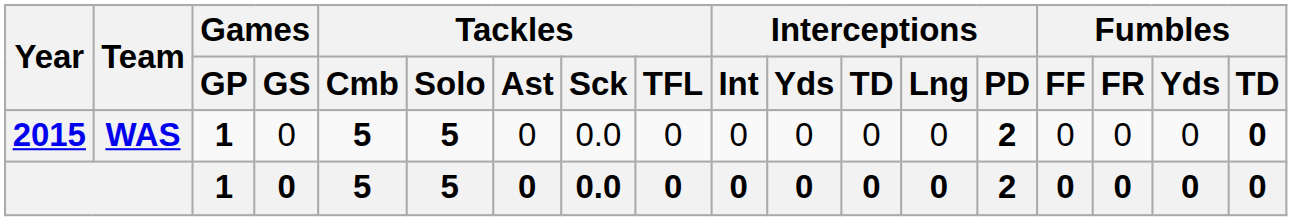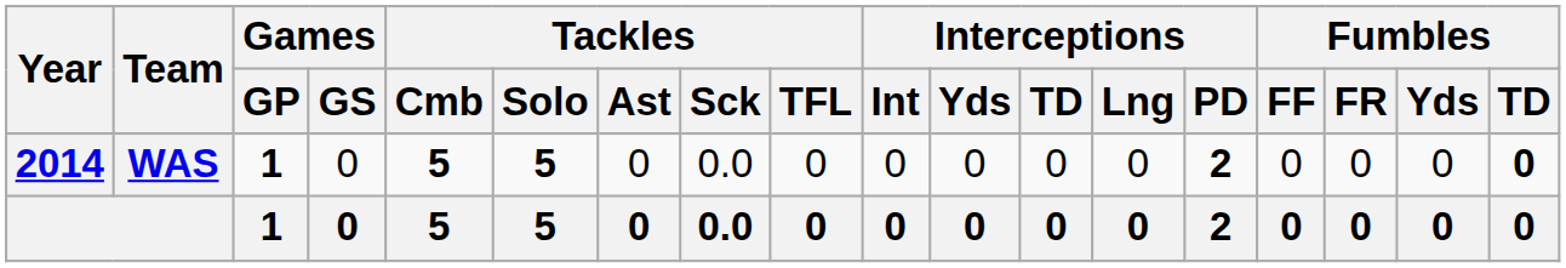 <table class="wikitable" style="text-align:center">
 <tr>
 <th rowspan="2">Year</th>
 <th rowspan="2">Team</th>
 <th colspan="2">Games</th>
 <th colspan="5">Tackles</th>
 <th colspan="5">Interceptions</th>
 <th colspan="4">Fumbles</th>
 </tr>
 <tr>
 <th>GP</th>
 <th>GS</th>
 <th>Cmb</th>
 <th>Solo</th>
 <th>Ast</th>
 <th>Sck</th>
 <th>TFL</th>
 <th>Int</th>
 <th>Yds</th>
 <th>TD</th>
 <th>Lng</th>
 <th>PD</th>
 <th>FF</th>
 <th>FR</th>
 <th>Yds</th>
 <th>TD</th>
 </tr>
 <tr>
-<th><a href='#'>2015</a></th>
+<th><a href='#'>2014</a></th>
 <th><a href='#'>WAS</a></th>
 <td><strong>1</strong></td>
 <td>0</td>
 <td><strong>5</strong></td>
 <td><strong>5</strong></td>
 <td>0</td>
 <td>0.0</td>
 <td>0</td>
 <td>0</td>
 <td>0</td>
 <td>0</td>
 <td>0</td>
 <td><strong>2</strong></td>
 <td>0</td>
 <td>0</td>
 <td>0</td>
 <td><strong>0</strong></td>
 </tr>
 <tr>
 <th colspan="2"></th>
 <th>1</th>
 <th>0</th>
 <th>5</th>
 <th>5</th>
 <th>0</th>
 <th>0.0</th>
 <th>0</th>
 <th>0</th>
 <th>0</th>
 <th>0</th>
 <th>0</th>
 <th>2</th>
 <th>0</th>
 <th>0</th>
 <th>0</th>
 <th>0</th>
 </tr>
 </table>
